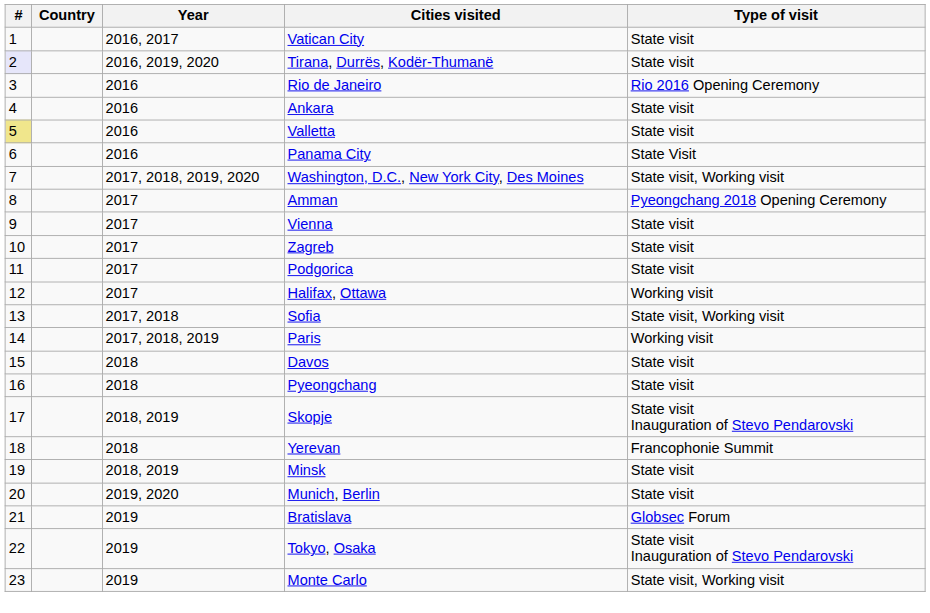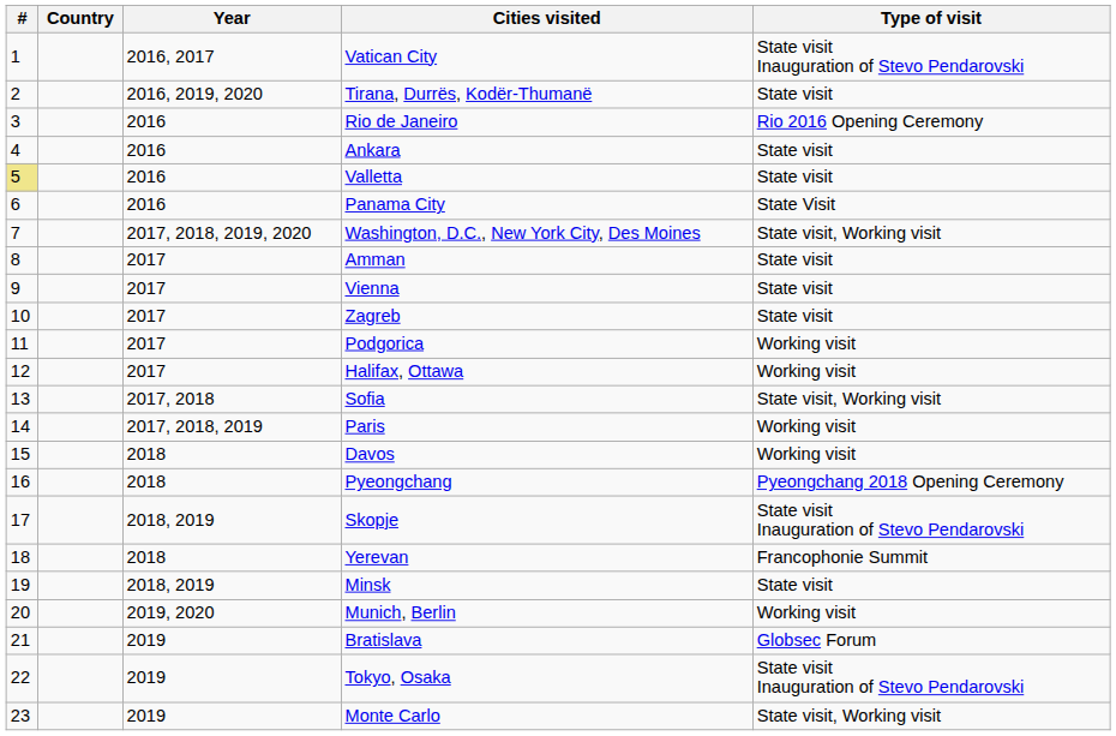 <table class="wikitable sortable" style="width:80%; margin:auto;">
 <tr>
 <th>#</th>
 <th>Country</th>
 <th>Year</th>
 <th>Cities visited</th>
 <th>Type of visit</th>
 </tr>
 <tr>
 <td>1</td>
 <td></td>
 <td>2016, 2017</td>
 <td><a href='#'>Vatican City</a></td>
-<td>State visit</td>
+<td>State visit <br> Inauguration of <a href='#'>Stevo Pendarovski</a></td>
 </tr>
 <tr>
-<td style="background: lavender;">2</td>
+<td>2</td>
 <td></td>
 <td>2016, 2019, 2020</td>
 <td><a href='#'>Tirana</a>, <a href='#'>Durrës</a>, <a href='#'>Kodër-Thumanë</a></td>
 <td>State visit</td>
 </tr>
 <tr>
 <td>3</td>
 <td></td>
 <td>2016</td>
 <td><a href='#'>Rio de Janeiro</a></td>
 <td><a href='#'>Rio 2016</a> Opening Ceremony</td>
 </tr>
 <tr>
 <td>4</td>
 <td></td>
 <td>2016</td>
 <td><a href='#'>Ankara</a></td>
 <td>State visit</td>
 </tr>
 <tr>
 <td style="background: khaki;">5</td>
 <td></td>
 <td>2016</td>
 <td><a href='#'>Valletta</a></td>
 <td>State visit</td>
 </tr>
 <tr>
 <td>6</td>
 <td></td>
 <td>2016</td>
 <td><a href='#'>Panama City</a></td>
 <td>State Visit</td>
 </tr>
 <tr>
 <td>7</td>
 <td></td>
 <td>2017, 2018, 2019, 2020</td>
 <td><a href='#'>Washington, D.C.</a>, <a href='#'>New York City</a>, <a href='#'>Des Moines</a></td>
 <td>State visit, Working visit</td>
 </tr>
 <tr>
 <td>8</td>
 <td></td>
 <td>2017</td>
 <td><a href='#'>Amman</a></td>
-<td><a href='#'>Pyeongchang 2018</a> Opening Ceremony</td>
+<td>State visit</td>
 </tr>
 <tr>
 <td>9</td>
 <td></td>
 <td>2017</td>
 <td><a href='#'>Vienna</a></td>
 <td>State visit</td>
 </tr>
 <tr>
 <td>10</td>
 <td></td>
 <td>2017</td>
 <td><a href='#'>Zagreb</a></td>
 <td>State visit</td>
 </tr>
 <tr>
 <td>11</td>
 <td></td>
 <td>2017</td>
 <td><a href='#'>Podgorica</a></td>
-<td>State visit</td>
+<td>Working visit</td>
 </tr>
 <tr>
 <td>12</td>
 <td></td>
 <td>2017</td>
 <td><a href='#'>Halifax</a>, <a href='#'>Ottawa</a></td>
 <td>Working visit</td>
 </tr>
 <tr>
 <td>13</td>
 <td></td>
 <td>2017, 2018</td>
 <td><a href='#'>Sofia</a></td>
 <td>State visit, Working visit</td>
 </tr>
 <tr>
 <td>14</td>
 <td></td>
 <td>2017, 2018, 2019</td>
 <td><a href='#'>Paris</a></td>
 <td>Working visit</td>
 </tr>
 <tr>
 <td>15</td>
 <td></td>
 <td>2018</td>
 <td><a href='#'>Davos</a></td>
-<td>State visit</td>
+<td>Working visit</td>
 </tr>
 <tr>
 <td>16</td>
 <td></td>
 <td>2018</td>
 <td><a href='#'>Pyeongchang</a></td>
-<td>State visit</td>
+<td><a href='#'>Pyeongchang 2018</a> Opening Ceremony</td>
 </tr>
 <tr>
 <td>17</td>
 <td></td>
 <td>2018, 2019</td>
 <td><a href='#'>Skopje</a></td>
 <td>State visit <br> Inauguration of <a href='#'>Stevo Pendarovski</a></td>
 </tr>
 <tr>
 <td>18</td>
 <td></td>
 <td>2018</td>
 <td><a href='#'>Yerevan</a></td>
 <td>Francophonie Summit</td>
 </tr>
 <tr>
 <td>19</td>
 <td></td>
 <td>2018, 2019</td>
 <td><a href='#'>Minsk</a></td>
 <td>State visit</td>
 </tr>
 <tr>
 <td>20</td>
 <td></td>
 <td>2019, 2020</td>
 <td><a href='#'>Munich</a>, <a href='#'>Berlin</a></td>
-<td>State visit</td>
+<td>Working visit</td>
 </tr>
 <tr>
 <td>21</td>
 <td></td>
 <td>2019</td>
 <td><a href='#'>Bratislava</a></td>
 <td><a href='#'>Globsec</a> Forum</td>
 </tr>
 <tr>
 <td>22</td>
 <td></td>
 <td>2019</td>
 <td><a href='#'>Tokyo</a>, <a href='#'>Osaka</a></td>
 <td>State visit <br> Inauguration of <a href='#'>Stevo Pendarovski</a></td>
 </tr>
 <tr>
 <td>23</td>
 <td></td>
 <td>2019</td>
 <td><a href='#'>Monte Carlo</a></td>
 <td>State visit, Working visit</td>
 </tr>
 </table>
